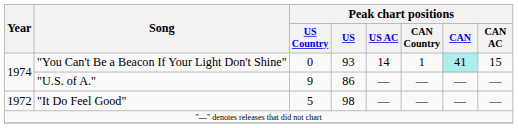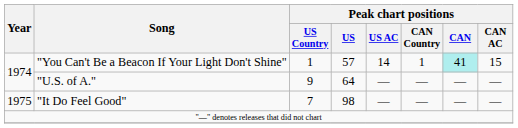 <table class="wikitable" style="text-align:center;">
 <tr>
 <th rowspan="2">Year</th>
 <th rowspan="2">Song</th>
 <th colspan="6">Peak chart positions</th>
 </tr>
 <tr style="font-size:smaller;">
 <th width="40"><a href='#'>US Country</a><br></th>
 <th width="40"><a href='#'>US</a><br></th>
 <th width="40"><a href='#'>US AC</a><br></th>
 <th width="40">CAN Country<br></th>
 <th width="40"><a href='#'>CAN</a><br></th>
 <th width="40">CAN AC<br></th>
 </tr>
 <tr>
 <td rowspan="2">1974</td>
 <td align="left">"You Can't Be a Beacon If Your Light Don't Shine"</td>
-<td>0</td>
-<td>93</td>
+<td>1</td>
+<td>57</td>
 <td>14</td>
 <td>1</td>
 <td style="background: paleturquoise;">41</td>
 <td>15</td>
 </tr>
 <tr>
 <td align="left">"U.S. of A."</td>
 <td>9</td>
-<td>86</td>
+<td>64</td>
 <td>—</td>
 <td>—</td>
 <td>—</td>
 <td>—</td>
 </tr>
 <tr>
-<td>1972</td>
+<td>1975</td>
 <td align="left">"It Do Feel Good"</td>
-<td>5</td>
+<td>7</td>
 <td>98</td>
 <td>—</td>
 <td>—</td>
 <td>—</td>
 <td>—</td>
 </tr>
 <tr>
 <td align="center" colspan="8" style="font-size: 8pt">"—" denotes releases that did not chart</td>
 </tr>
 <tr>
 </tr>
 </table>
